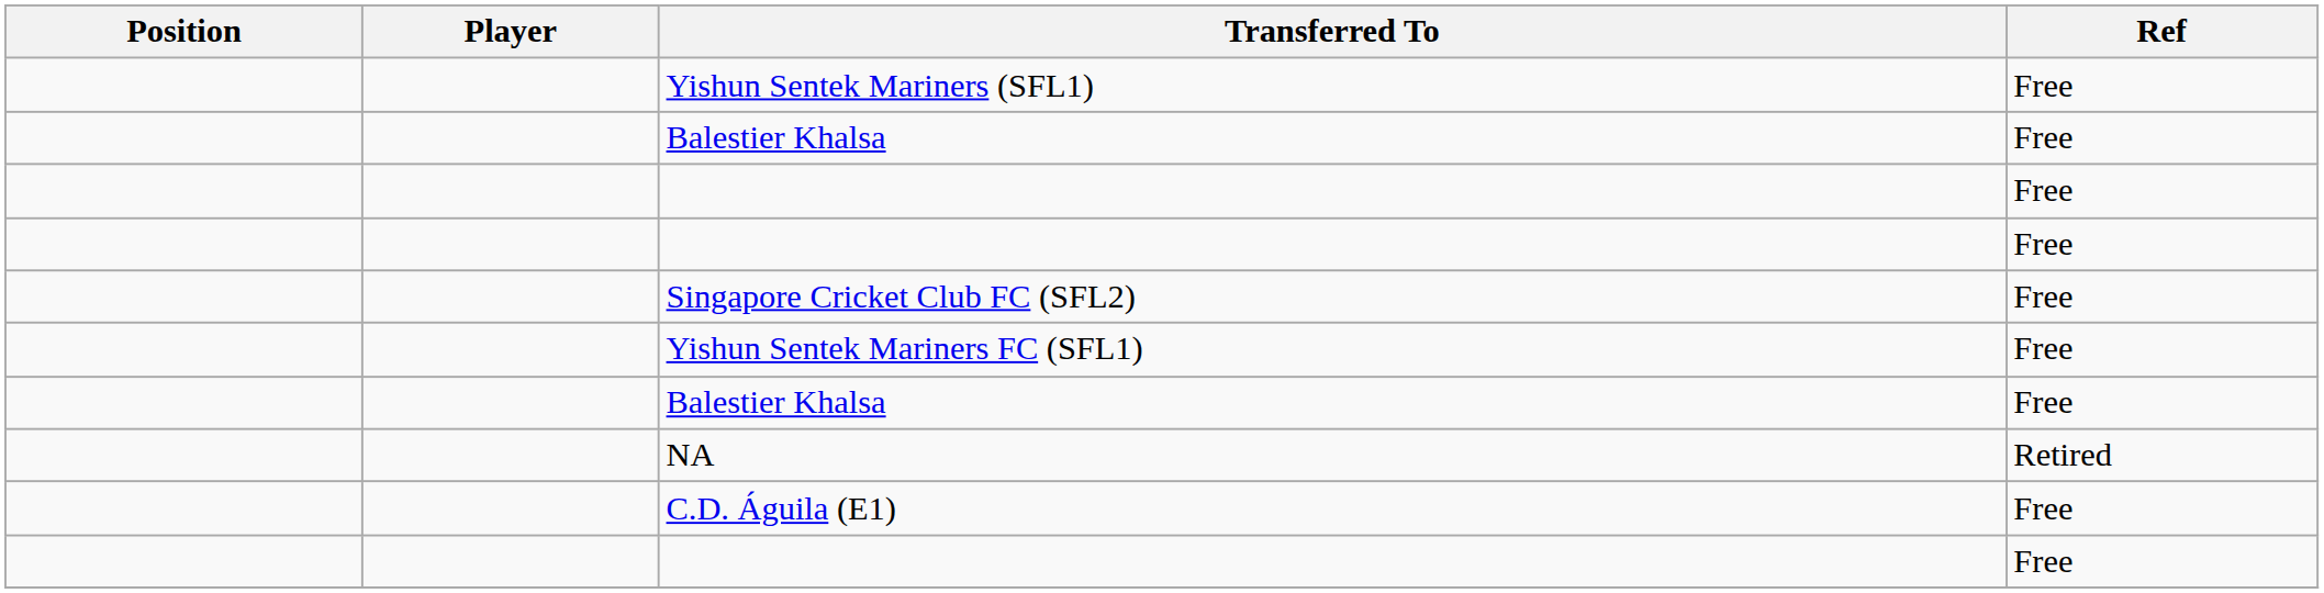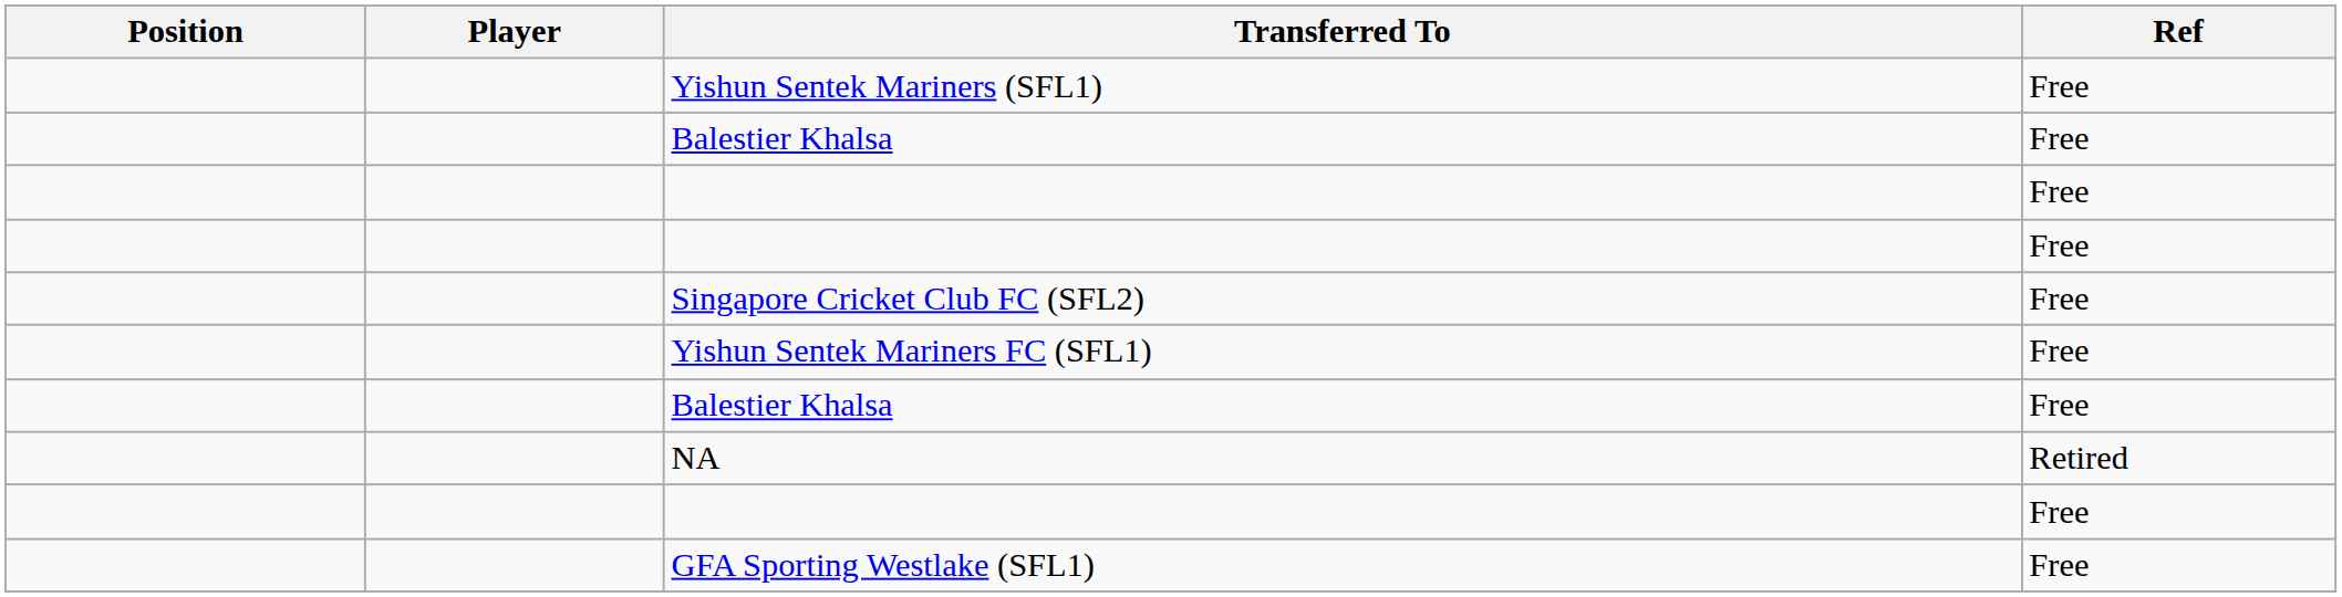 <table class="wikitable sortable" style="width:70%; text-align:center; font-size:100%; text-align:left;">
 <tr>
 <th><strong>Position</strong></th>
 <th><strong>Player</strong></th>
 <th><strong>Transferred To</strong></th>
 <th><strong>Ref</strong></th>
 </tr>
 <tr>
 <td></td>
 <td></td>
 <td> <a href='#'>Yishun Sentek Mariners</a> (SFL1)</td>
 <td>Free</td>
 </tr>
 <tr>
 <td></td>
 <td></td>
 <td> <a href='#'>Balestier Khalsa</a></td>
 <td>Free  </td>
 </tr>
 <tr>
 <td></td>
 <td></td>
 <td></td>
 <td>Free</td>
 </tr>
 <tr>
 <td></td>
 <td></td>
 <td></td>
 <td>Free</td>
 </tr>
 <tr>
 <td></td>
 <td></td>
 <td> <a href='#'>Singapore Cricket Club FC</a> (SFL2)</td>
 <td>Free</td>
 </tr>
 <tr>
 <td></td>
 <td></td>
 <td> <a href='#'>Yishun Sentek Mariners FC</a> (SFL1)</td>
 <td>Free</td>
 </tr>
 <tr>
 <td></td>
 <td></td>
 <td> <a href='#'>Balestier Khalsa</a></td>
 <td>Free </td>
 </tr>
 <tr>
 <td></td>
 <td></td>
 <td>NA</td>
 <td>Retired</td>
 </tr>
 <tr>
 <td></td>
 <td></td>
-<td> <a href='#'>C.D. Águila</a> (E1)</td>
-<td>Free  </td>
+<td></td>
+<td>Free</td>
 </tr>
 <tr>
 <td></td>
 <td></td>
-<td></td>
+<td> <a href='#'>GFA Sporting Westlake</a> (SFL1)</td>
 <td>Free</td>
 </tr>
 <tr>
 </tr>
 </table>
